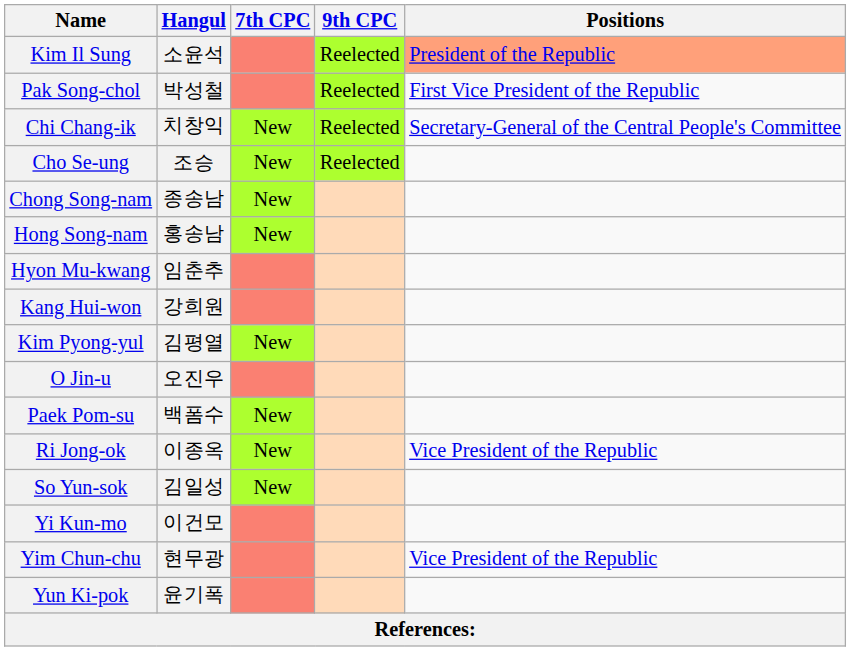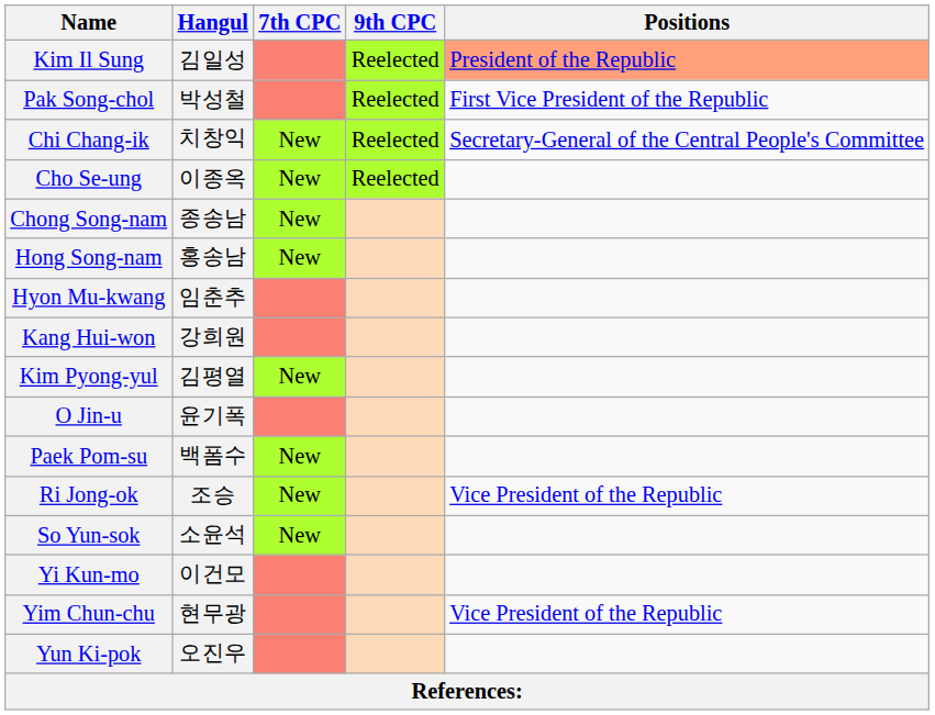 <table class="wikitable sortable">
 <tr>
 <th>Name</th>
 <th class="unsortable"><a href='#'>Hangul</a></th>
 <th><a href='#'>7th CPC</a></th>
 <th><a href='#'>9th CPC</a></th>
 <th>Positions</th>
 </tr>
 <tr>
 <th align="center" scope="row" style="font-weight:normal;"><a href='#'>Kim Il Sung</a></th>
-<th align="center" scope="row" style="font-weight:normal;">소윤석</th>
+<th align="center" scope="row" style="font-weight:normal;">김일성</th>
 <td style="background: Salmon" align="center"></td>
 <td align="center" style="background: GreenYellow">Reelected</td>
 <td style="background: lightsalmon;"><a href='#'>President of the Republic</a></td>
 </tr>
 <tr>
 <th align="center" scope="row" style="font-weight:normal;"><a href='#'>Pak Song-chol</a></th>
 <th align="center" scope="row" style="font-weight:normal;">박성철</th>
 <td style="background: Salmon" align="center"></td>
 <td align="center" style="background: GreenYellow">Reelected</td>
 <td><a href='#'>First Vice President of the Republic</a></td>
 </tr>
 <tr>
 <th align="center" scope="row" style="font-weight:normal;"><a href='#'>Chi Chang-ik</a></th>
 <th align="center" scope="row" style="font-weight:normal;">치창익</th>
 <td align="center" style="background: GreenYellow">New</td>
 <td align="center" style="background: GreenYellow">Reelected</td>
 <td><a href='#'>Secretary-General of the Central People's Committee</a></td>
 </tr>
 <tr>
 <th align="center" scope="row" style="font-weight:normal;"><a href='#'>Cho Se-ung</a></th>
-<th align="center" scope="row" style="font-weight:normal;">조승</th>
+<th align="center" scope="row" style="font-weight:normal;">이종옥</th>
 <td align="center" style="background: GreenYellow">New</td>
 <td align="center" style="background: GreenYellow">Reelected</td>
 <td></td>
 </tr>
 <tr>
 <th align="center" scope="row" style="font-weight:normal;"><a href='#'>Chong Song-nam</a></th>
 <th align="center" scope="row" style="font-weight:normal;">종송남</th>
 <td align="center" style="background: GreenYellow">New</td>
 <td style="background: PeachPuff" align="center"></td>
 <td></td>
 </tr>
 <tr>
 <th align="center" scope="row" style="font-weight:normal;"><a href='#'>Hong Song-nam</a></th>
 <th align="center" scope="row" style="font-weight:normal;">홍송남</th>
 <td align="center" style="background: GreenYellow">New</td>
 <td style="background: PeachPuff" align="center"></td>
 <td></td>
 </tr>
 <tr>
 <th align="center" scope="row" style="font-weight:normal;"><a href='#'>Hyon Mu-kwang</a></th>
 <th align="center" scope="row" style="font-weight:normal;">임춘추</th>
 <td style="background: Salmon" align="center"></td>
 <td style="background: PeachPuff" align="center"></td>
 <td></td>
 </tr>
 <tr>
 <th align="center" scope="row" style="font-weight:normal;"><a href='#'>Kang Hui-won</a></th>
 <th align="center" scope="row" style="font-weight:normal;">강희원</th>
 <td style="background: Salmon" align="center"></td>
 <td style="background: PeachPuff" align="center"></td>
 <td></td>
 </tr>
 <tr>
 <th align="center" scope="row" style="font-weight:normal;"><a href='#'>Kim Pyong-yul</a></th>
 <th align="center" scope="row" style="font-weight:normal;">김평열</th>
 <td align="center" style="background: GreenYellow">New</td>
 <td style="background: PeachPuff" align="center"></td>
 <td></td>
 </tr>
 <tr>
 <th align="center" scope="row" style="font-weight:normal;"><a href='#'>O Jin-u</a></th>
-<th align="center" scope="row" style="font-weight:normal;">오진우</th>
+<th align="center" scope="row" style="font-weight:normal;">윤기폭</th>
 <td style="background: Salmon" align="center"></td>
 <td style="background: PeachPuff" align="center"></td>
 <td></td>
 </tr>
 <tr>
 <th align="center" scope="row" style="font-weight:normal;"><a href='#'>Paek Pom-su</a></th>
 <th align="center" scope="row" style="font-weight:normal;">백폼수</th>
 <td align="center" style="background: GreenYellow">New</td>
 <td style="background: PeachPuff" align="center"></td>
 <td></td>
 </tr>
 <tr>
 <th align="center" scope="row" style="font-weight:normal;"><a href='#'>Ri Jong-ok</a></th>
-<th align="center" scope="row" style="font-weight:normal;">이종옥</th>
+<th align="center" scope="row" style="font-weight:normal;">조승</th>
 <td align="center" style="background: GreenYellow">New</td>
 <td style="background: PeachPuff" align="center"></td>
 <td><a href='#'>Vice President of the Republic</a></td>
 </tr>
 <tr>
 <th align="center" scope="row" style="font-weight:normal;"><a href='#'>So Yun-sok</a></th>
-<th align="center" scope="row" style="font-weight:normal;">김일성</th>
+<th align="center" scope="row" style="font-weight:normal;">소윤석</th>
 <td align="center" style="background: GreenYellow">New</td>
 <td style="background: PeachPuff" align="center"></td>
 <td></td>
 </tr>
 <tr>
 <th align="center" scope="row" style="font-weight:normal;"><a href='#'>Yi Kun-mo</a></th>
 <th align="center" scope="row" style="font-weight:normal;">이건모</th>
 <td style="background: Salmon" align="center"></td>
 <td style="background: PeachPuff" align="center"></td>
 <td></td>
 </tr>
 <tr>
 <th align="center" scope="row" style="font-weight:normal;"><a href='#'>Yim Chun-chu</a></th>
 <th align="center" scope="row" style="font-weight:normal;">현무광</th>
 <td style="background: Salmon" align="center"></td>
 <td style="background: PeachPuff" align="center"></td>
 <td><a href='#'>Vice President of the Republic</a></td>
 </tr>
 <tr>
 <th align="center" scope="row" style="font-weight:normal;"><a href='#'>Yun Ki-pok</a></th>
-<th align="center" scope="row" style="font-weight:normal;">윤기폭</th>
+<th align="center" scope="row" style="font-weight:normal;">오진우</th>
 <td style="background: Salmon" align="center"></td>
 <td style="background: PeachPuff" align="center"></td>
 <td></td>
 </tr>
 <tr>
 <th colspan="8" unsortable><strong>References:</strong><br></th>
 </tr>
 </table>
